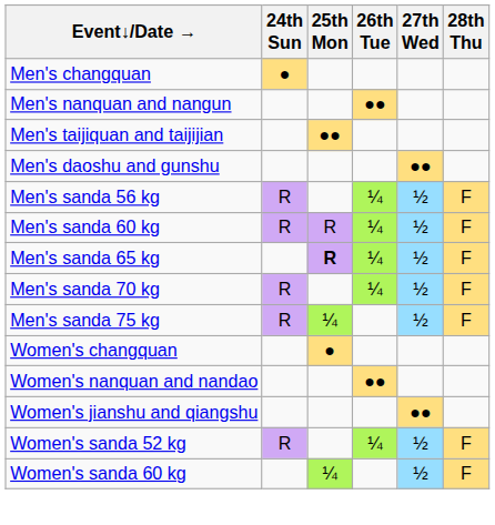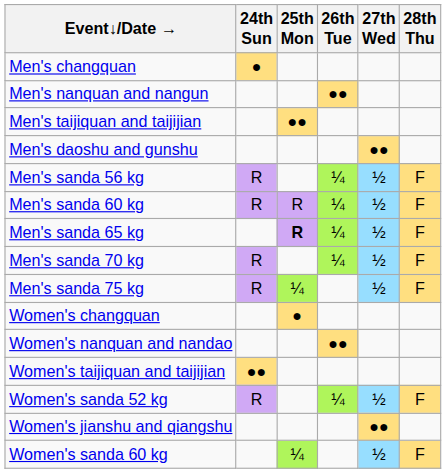 <table class="wikitable" style="margin:0.5em auto; font-size:90%; line-height:1.25em; text-align:center;">
 <tr>
 <th>Event↓/Date →</th>
 <th>24th<br>Sun</th>
 <th>25th<br>Mon</th>
 <th>26th<br>Tue</th>
 <th>27th<br>Wed</th>
 <th>28th<br>Thu</th>
 </tr>
 <tr>
 <td align="left"><a href='#'>Men's changquan</a></td>
 <td bgcolor="#FFDF80">●</td>
 <td></td>
 <td></td>
 <td></td>
 <td></td>
 </tr>
 <tr>
 <td align="left"><a href='#'>Men's nanquan and nangun</a></td>
 <td></td>
 <td></td>
 <td bgcolor="#FFDF80">●●</td>
 <td></td>
 <td></td>
 </tr>
 <tr>
 <td align="left"><a href='#'>Men's taijiquan and taijijian</a></td>
 <td></td>
 <td bgcolor="#FFDF80">●●</td>
 <td></td>
 <td></td>
 <td></td>
 </tr>
 <tr>
 <td align="left"><a href='#'>Men's daoshu and gunshu</a></td>
 <td></td>
 <td></td>
 <td></td>
 <td bgcolor="#FFDF80">●●</td>
 <td></td>
 </tr>
 <tr>
 <td align="left"><a href='#'>Men's sanda 56 kg</a></td>
 <td bgcolor="#D0A9F5">R</td>
 <td></td>
 <td bgcolor="#AFF55B">¼</td>
 <td bgcolor="#97DEFF">½</td>
 <td bgcolor="#FFDF80">F</td>
 </tr>
 <tr>
 <td align="left"><a href='#'>Men's sanda 60 kg</a></td>
 <td bgcolor="#D0A9F5">R</td>
 <td bgcolor="#D0A9F5">R</td>
 <td bgcolor="#AFF55B">¼</td>
 <td bgcolor="#97DEFF">½</td>
 <td bgcolor="#FFDF80">F</td>
 </tr>
 <tr>
 <td align="left"><a href='#'>Men's sanda 65 kg</a></td>
 <td></td>
 <td bgcolor="#D0A9F5"><strong>R</strong></td>
 <td bgcolor="#AFF55B">¼</td>
 <td bgcolor="#97DEFF">½</td>
 <td bgcolor="#FFDF80">F</td>
 </tr>
 <tr>
 <td align="left"><a href='#'>Men's sanda 70 kg</a></td>
 <td bgcolor="#D0A9F5">R</td>
 <td></td>
 <td bgcolor="#AFF55B">¼</td>
 <td bgcolor="#97DEFF">½</td>
 <td bgcolor="#FFDF80">F</td>
 </tr>
 <tr>
 <td align="left"><a href='#'>Men's sanda 75 kg</a></td>
 <td bgcolor="#D0A9F5">R</td>
 <td bgcolor="#AFF55B">¼</td>
 <td></td>
 <td bgcolor="#97DEFF">½</td>
 <td bgcolor="#FFDF80">F</td>
 </tr>
 <tr>
 <td align="left"><a href='#'>Women's changquan</a></td>
 <td></td>
 <td bgcolor="#FFDF80">●</td>
 <td></td>
 <td></td>
 <td></td>
 </tr>
 <tr>
 <td align="left"><a href='#'>Women's nanquan and nandao</a></td>
 <td></td>
 <td></td>
 <td bgcolor="#FFDF80">●●</td>
 <td></td>
 <td></td>
 </tr>
 <tr>
-<td align="left"><a href='#'>Women's jianshu and qiangshu</a></td>
+<td align="left"><a href='#'>Women's taijiquan and taijijian</a></td>
+<td bgcolor="#FFDF80">●●</td>
 <td></td>
 <td></td>
 <td></td>
-<td bgcolor="#FFDF80">●●</td>
 <td></td>
 </tr>
 <tr>
 <td align="left"><a href='#'>Women's sanda 52 kg</a></td>
 <td bgcolor="#D0A9F5">R</td>
 <td></td>
 <td bgcolor="#AFF55B">¼</td>
 <td bgcolor="#97DEFF">½</td>
 <td bgcolor="#FFDF80">F</td>
 </tr>
 <tr>
+<td align="left"><a href='#'>Women's jianshu and qiangshu</a></td>
+<td></td>
+<td></td>
+<td></td>
+<td bgcolor="#FFDF80">●●</td>
+<td></td>
+</tr>
+<tr>
 <td align="left"><a href='#'>Women's sanda 60 kg</a></td>
 <td></td>
 <td bgcolor="#AFF55B">¼</td>
 <td></td>
 <td bgcolor="#97DEFF">½</td>
 <td bgcolor="#FFDF80">F</td>
 </tr>
 </table>
